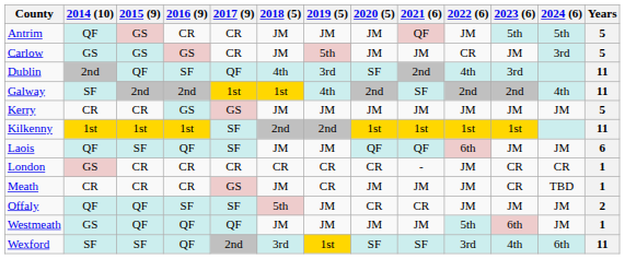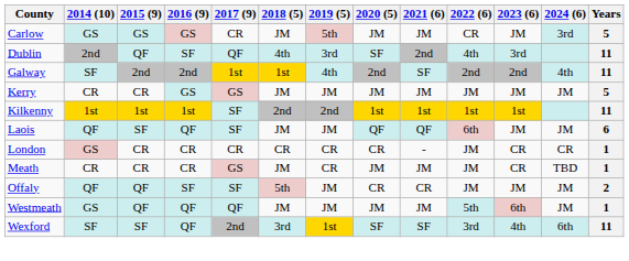 <table class="wikitable sortable" style="text-align:center">
 <tr>
 <th>County</th>
 <th><a href='#'>2014</a> (10)</th>
 <th><a href='#'>2015</a> (9)</th>
 <th><a href='#'>2016</a> (9)</th>
 <th><a href='#'>2017</a> (9)</th>
 <th><a href='#'>2018</a> (5)</th>
 <th><a href='#'>2019</a> (5)</th>
 <th><a href='#'>2020</a> (5)</th>
 <th><a href='#'>2021</a> (6)</th>
 <th><a href='#'>2022</a> (6)</th>
 <th><a href='#'>2023</a> (6)</th>
 <th><a href='#'>2024</a> (6)</th>
 <th>Years</th>
-</tr>
-<tr>
-<td style="text-align:left;"> <a href='#'>Antrim</a></td>
-<td bgcolor="#cceeee">QF</td>
-<td bgcolor="#eecccc">GS</td>
-<td>CR</td>
-<td>CR</td>
-<td>JM</td>
-<td>JM</td>
-<td>JM</td>
-<td bgcolor="#eecccc">QF</td>
-<td>JM</td>
-<td bgcolor="#cceeee">5th</td>
-<td bgcolor="#cceeee">5th</td>
-<th>5</th>
 </tr>
 <tr>
 <td style="text-align:left;"> <a href='#'>Carlow</a></td>
 <td bgcolor="#cceeee">GS</td>
 <td bgcolor="#cceeee">GS</td>
 <td bgcolor="#eecccc">GS</td>
 <td>CR</td>
 <td>JM</td>
 <td bgcolor="#eecccc">5th</td>
 <td>JM</td>
 <td>JM</td>
 <td>CR</td>
 <td>JM</td>
 <td bgcolor="#cceeee">3rd</td>
 <th>5</th>
 </tr>
 <tr>
 <td style="text-align:left;"> <a href='#'>Dublin</a></td>
 <td bgcolor="silver">2nd</td>
 <td bgcolor="#cceeee">QF</td>
 <td bgcolor="#cceeee">SF</td>
 <td bgcolor="#cceeee">QF</td>
 <td bgcolor="#cceeee">4th</td>
 <td bgcolor="#cceeee">3rd</td>
 <td bgcolor="#cceeee">SF</td>
 <td bgcolor="silver">2nd</td>
 <td bgcolor="#cceeee">4th</td>
 <td bgcolor="#cceeee">3rd</td>
 <td bgcolor="#cceeee"></td>
 <th>11</th>
 </tr>
 <tr>
 <td style="text-align:left;"> <a href='#'>Galway</a></td>
 <td bgcolor="#cceeee">SF</td>
 <td bgcolor="silver">2nd</td>
 <td bgcolor="silver">2nd</td>
 <td bgcolor="gold">1st</td>
 <td bgcolor="gold">1st</td>
 <td bgcolor="#cceeee">4th</td>
 <td bgcolor="silver">2nd</td>
 <td bgcolor="#cceeee">SF</td>
 <td bgcolor="silver">2nd</td>
 <td bgcolor="silver">2nd</td>
 <td bgcolor="#cceeee">4th</td>
 <th>11</th>
 </tr>
 <tr>
 <td style="text-align:left;"> <a href='#'>Kerry</a></td>
 <td>CR</td>
 <td>CR</td>
 <td bgcolor="#cceeee">GS</td>
 <td bgcolor="#eecccc">GS</td>
 <td>JM</td>
 <td>JM</td>
 <td>JM</td>
 <td>JM</td>
 <td>JM</td>
 <td>JM</td>
 <td>JM</td>
 <th>5</th>
 </tr>
 <tr>
 <td style="text-align:left;"> <a href='#'>Kilkenny</a></td>
 <td bgcolor="gold">1st</td>
 <td bgcolor="gold">1st</td>
 <td bgcolor="gold">1st</td>
 <td bgcolor="#cceeee">SF</td>
 <td bgcolor="silver">2nd</td>
 <td bgcolor="silver">2nd</td>
 <td bgcolor="gold">1st</td>
 <td bgcolor="gold">1st</td>
 <td bgcolor="gold">1st</td>
 <td bgcolor="gold">1st</td>
 <td bgcolor="#cceeee"></td>
 <th>11</th>
 </tr>
 <tr>
 <td style="text-align:left;"> <a href='#'>Laois</a></td>
 <td bgcolor="#cceeee">QF</td>
 <td bgcolor="#cceeee">SF</td>
 <td bgcolor="#cceeee">QF</td>
 <td bgcolor="#cceeee">SF</td>
 <td>JM</td>
 <td>JM</td>
 <td bgcolor="#cceeee">QF</td>
 <td bgcolor="#cceeee">QF</td>
 <td bgcolor="#eecccc">6th</td>
 <td>JM</td>
 <td>JM</td>
 <th>6</th>
 </tr>
 <tr>
 <td style="text-align:left;"> <a href='#'>London</a></td>
 <td bgcolor="#eecccc">GS</td>
 <td>CR</td>
 <td>CR</td>
 <td>CR</td>
 <td>CR</td>
 <td>CR</td>
 <td>CR</td>
 <td>-</td>
 <td>JM</td>
 <td>CR</td>
 <td>CR</td>
 <th>1</th>
 </tr>
 <tr>
 <td style="text-align:left;"> <a href='#'>Meath</a></td>
 <td>CR</td>
 <td>CR</td>
 <td>CR</td>
 <td bgcolor="#eecccc">GS</td>
 <td>JM</td>
 <td>CR</td>
 <td>JM</td>
 <td>JM</td>
 <td>JM</td>
 <td>CR</td>
 <td>TBD</td>
 <th>1</th>
 </tr>
 <tr>
 <td style="text-align:left;"> <a href='#'>Offaly</a></td>
 <td bgcolor="#cceeee">QF</td>
 <td bgcolor="#cceeee">QF</td>
 <td bgcolor="#cceeee">SF</td>
 <td bgcolor="#cceeee">SF</td>
 <td bgcolor="#eecccc">5th</td>
 <td>JM</td>
 <td>CR</td>
 <td>CR</td>
 <td>JM</td>
 <td>JM</td>
 <td>JM</td>
 <th>2</th>
 </tr>
 <tr>
 <td style="text-align:left;"> <a href='#'>Westmeath</a></td>
 <td bgcolor="#cceeee">GS</td>
 <td bgcolor="#cceeee">QF</td>
 <td bgcolor="#cceeee">QF</td>
 <td bgcolor="#cceeee">QF</td>
 <td>JM</td>
 <td>JM</td>
 <td>JM</td>
 <td>JM</td>
 <td bgcolor="#cceeee">5th</td>
 <td bgcolor="#eecccc">6th</td>
 <td>JM</td>
 <th>1</th>
 </tr>
 <tr>
 <td style="text-align:left;"> <a href='#'>Wexford</a></td>
 <td bgcolor="#cceeee">SF</td>
 <td bgcolor="#cceeee">SF</td>
 <td bgcolor="#cceeee">QF</td>
 <td bgcolor="silver">2nd</td>
 <td bgcolor="#cceeee">3rd</td>
 <td bgcolor="gold">1st</td>
 <td bgcolor="#cceeee">SF</td>
 <td bgcolor="#cceeee">SF</td>
 <td bgcolor="#cceeee">3rd</td>
 <td bgcolor="#cceeee">4th</td>
 <td bgcolor="#cceeee">6th</td>
 <th>11</th>
 </tr>
 </table>
